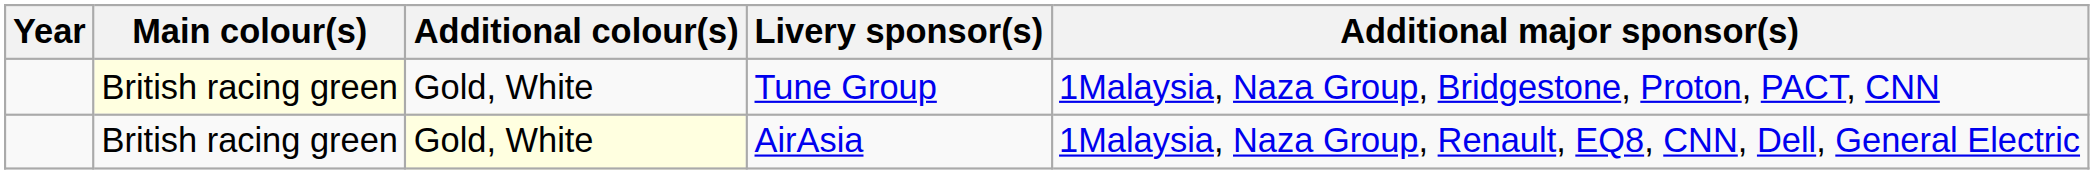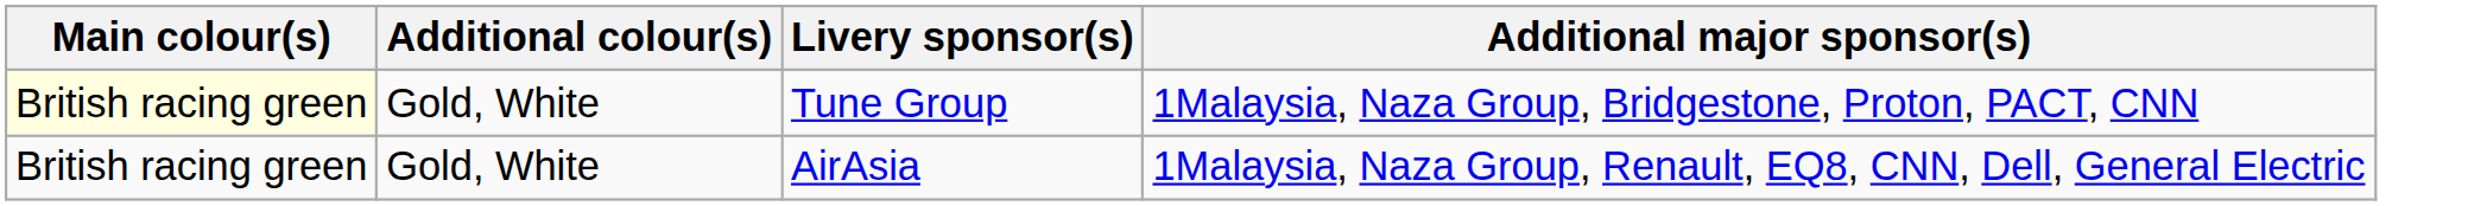 <table class="wikitable">
 <tr>
-<th>Year</th>
 <th>Main colour(s)</th>
 <th>Additional colour(s)</th>
 <th>Livery sponsor(s)</th>
 <th>Additional major sponsor(s)</th>
 </tr>
 <tr>
-<td></td>
 <td style="background: lightyellow;">British racing green</td>
 <td>Gold, White</td>
 <td><a href='#'>Tune Group</a></td>
 <td><a href='#'>1Malaysia</a>, <a href='#'>Naza Group</a>, <a href='#'>Bridgestone</a>, <a href='#'>Proton</a>, <a href='#'>PACT</a>, <a href='#'>CNN</a></td>
 </tr>
 <tr>
-<td></td>
 <td>British racing green</td>
-<td style="background: lightyellow;">Gold, White</td>
+<td>Gold, White</td>
 <td><a href='#'>AirAsia</a></td>
 <td><a href='#'>1Malaysia</a>, <a href='#'>Naza Group</a>, <a href='#'>Renault</a>, <a href='#'>EQ8</a>, <a href='#'>CNN</a>, <a href='#'>Dell</a>, <a href='#'>General Electric</a></td>
 </tr>
 </table>
